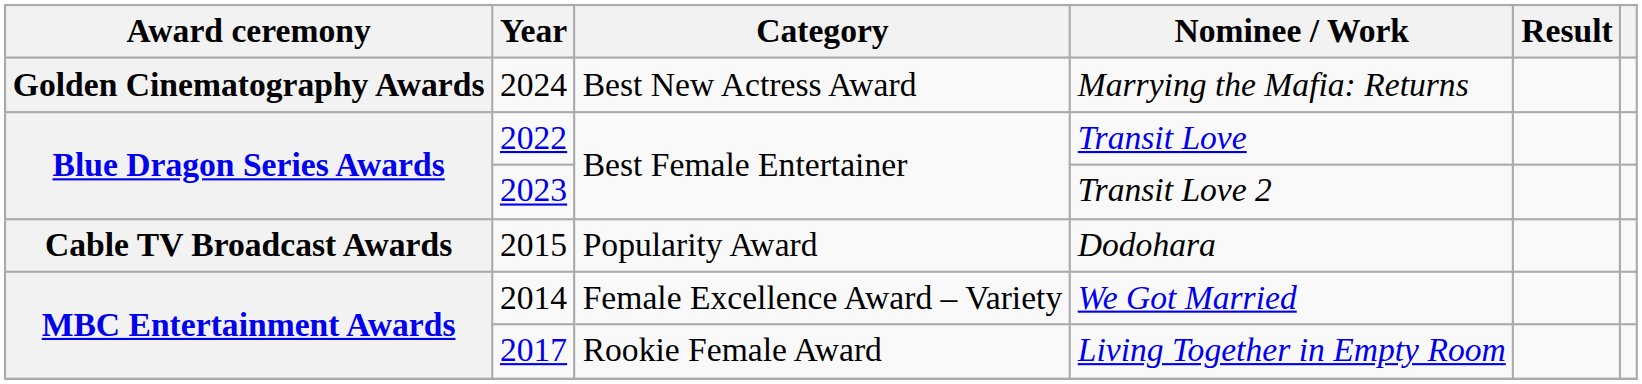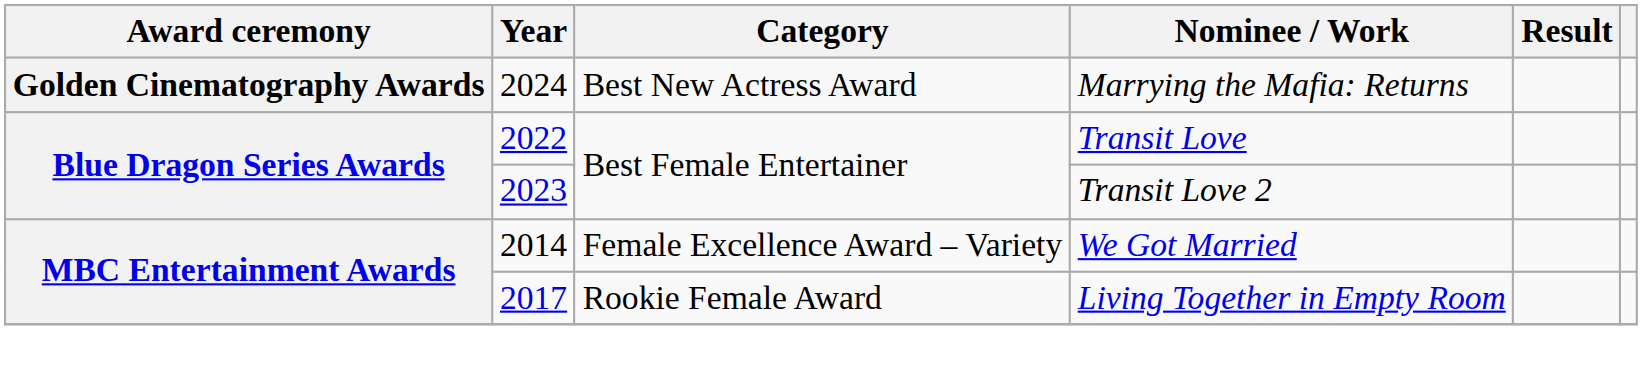 <table class="wikitable plainrowheaders sortable">
 <tr>
 <th scope="col">Award ceremony</th>
 <th scope="col">Year</th>
 <th scope="col">Category</th>
 <th scope="col">Nominee / Work</th>
 <th scope="col">Result</th>
 <th scope="col" class="unsortable"></th>
 </tr>
 <tr>
 <th scope="row">Golden Cinematography Awards</th>
 <td style="text-align:center">2024</td>
 <td>Best New Actress Award</td>
 <td><em>Marrying the Mafia: Returns</em></td>
 <td></td>
 <td style="text-align:center"></td>
 </tr>
 <tr>
 <th rowspan="2" scope="row"><a href='#'>Blue Dragon Series Awards</a></th>
 <td style="text-align:center"><a href='#'>2022</a></td>
 <td rowspan="2">Best Female Entertainer</td>
 <td><em><a href='#'>Transit Love</a></em></td>
 <td></td>
 <td style="text-align:center"></td>
 </tr>
 <tr>
 <td style="text-align:center"><a href='#'>2023</a></td>
 <td><em>Transit Love 2</em></td>
 <td></td>
 <td style="text-align:center" rowspan="1"></td>
 </tr>
 <tr>
-<th scope="row">Cable TV Broadcast Awards</th>
-<td style="text-align:center">2015</td>
-<td>Popularity Award</td>
-<td><em>Dodohara</em></td>
-<td></td>
-<td style="text-align:center"></td>
-</tr>
-<tr>
 <th scope="row" rowspan="2"><a href='#'>MBC Entertainment Awards</a></th>
 <td style="text-align:center">2014</td>
 <td>Female Excellence Award – Variety</td>
 <td><em><a href='#'>We Got Married</a></em></td>
 <td></td>
 <td style="text-align:center"></td>
 </tr>
 <tr>
 <td style="text-align:center"><a href='#'>2017</a></td>
 <td>Rookie Female Award</td>
 <td><em><a href='#'>Living Together in Empty Room</a></em></td>
 <td></td>
 <td style="text-align:center"></td>
 </tr>
 <tr>
 </tr>
 </table>
